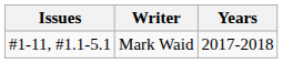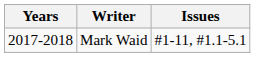 <table class="wikitable">
 <tr>
+<th>Years</th>
+<th>Writer</th>
 <th>Issues</th>
-<th>Writer</th>
-<th>Years</th>
 </tr>
 <tr>
+<td align="center">2017-2018</td>
+<td align="center">Mark Waid</td>
 <td align="center">#1-11, #1.1-5.1</td>
-<td align="center">Mark Waid</td>
-<td align="center">2017-2018</td>
 </tr>
 </table>
